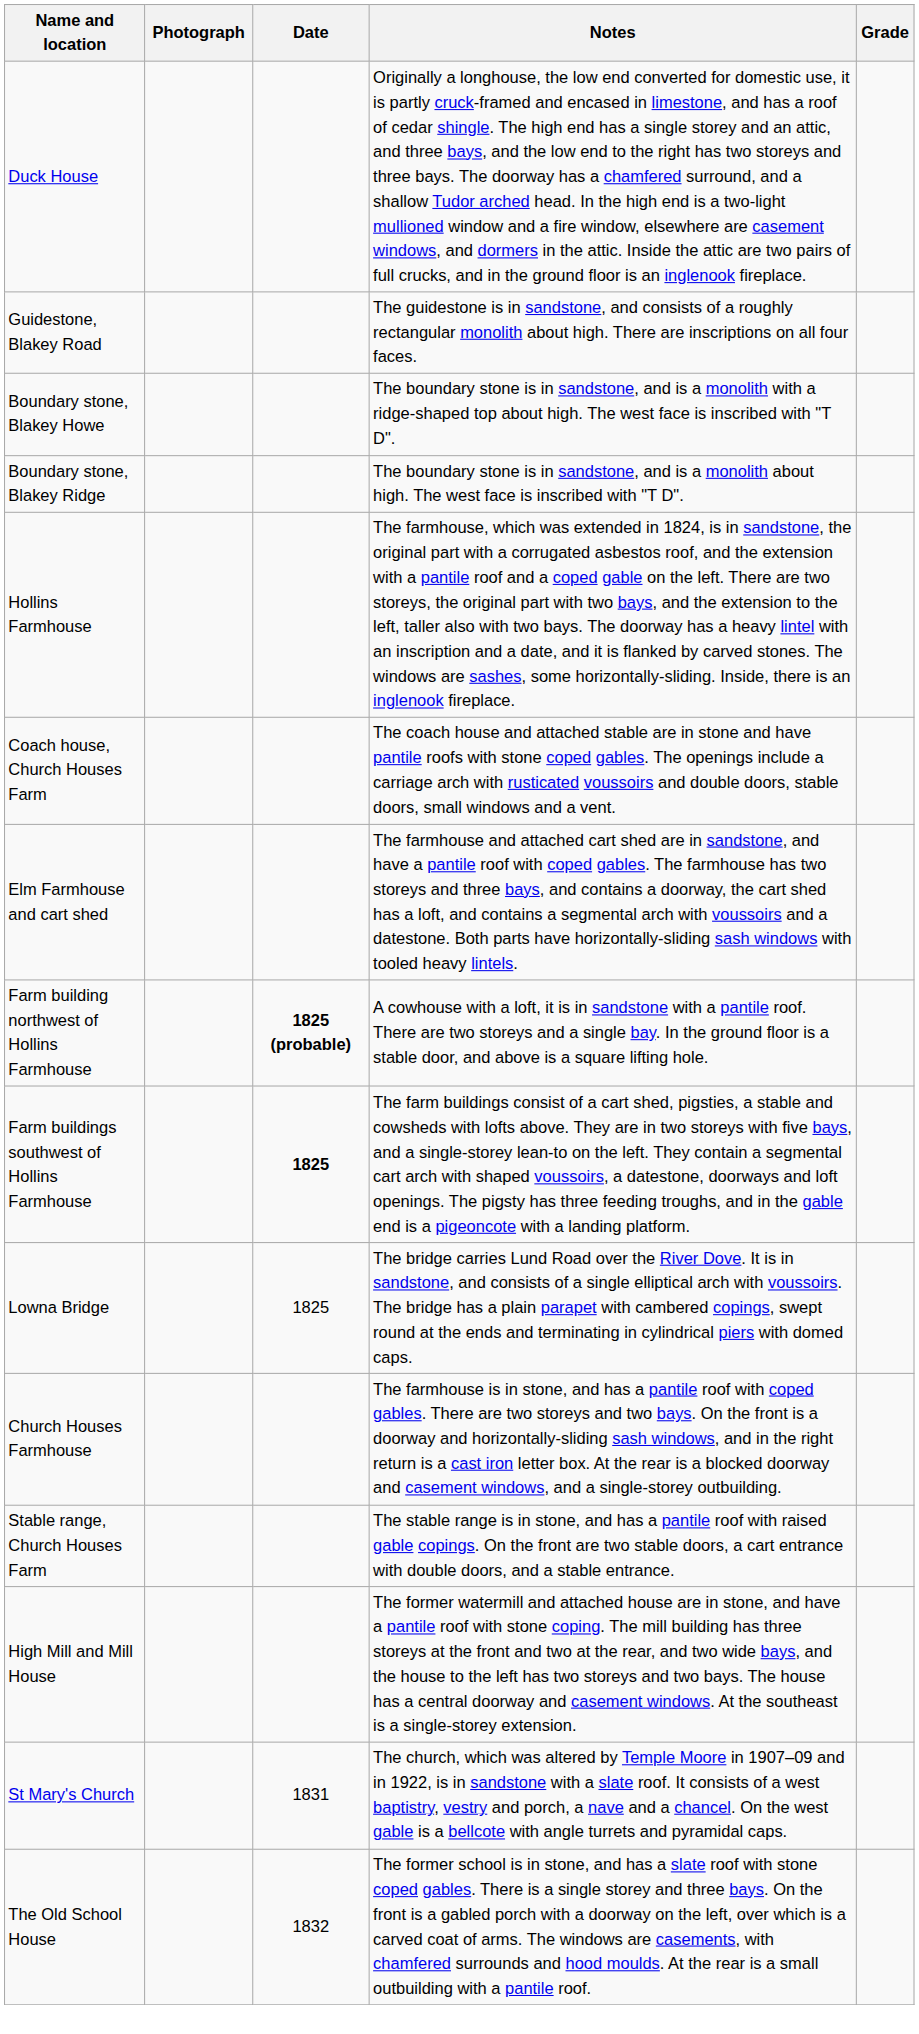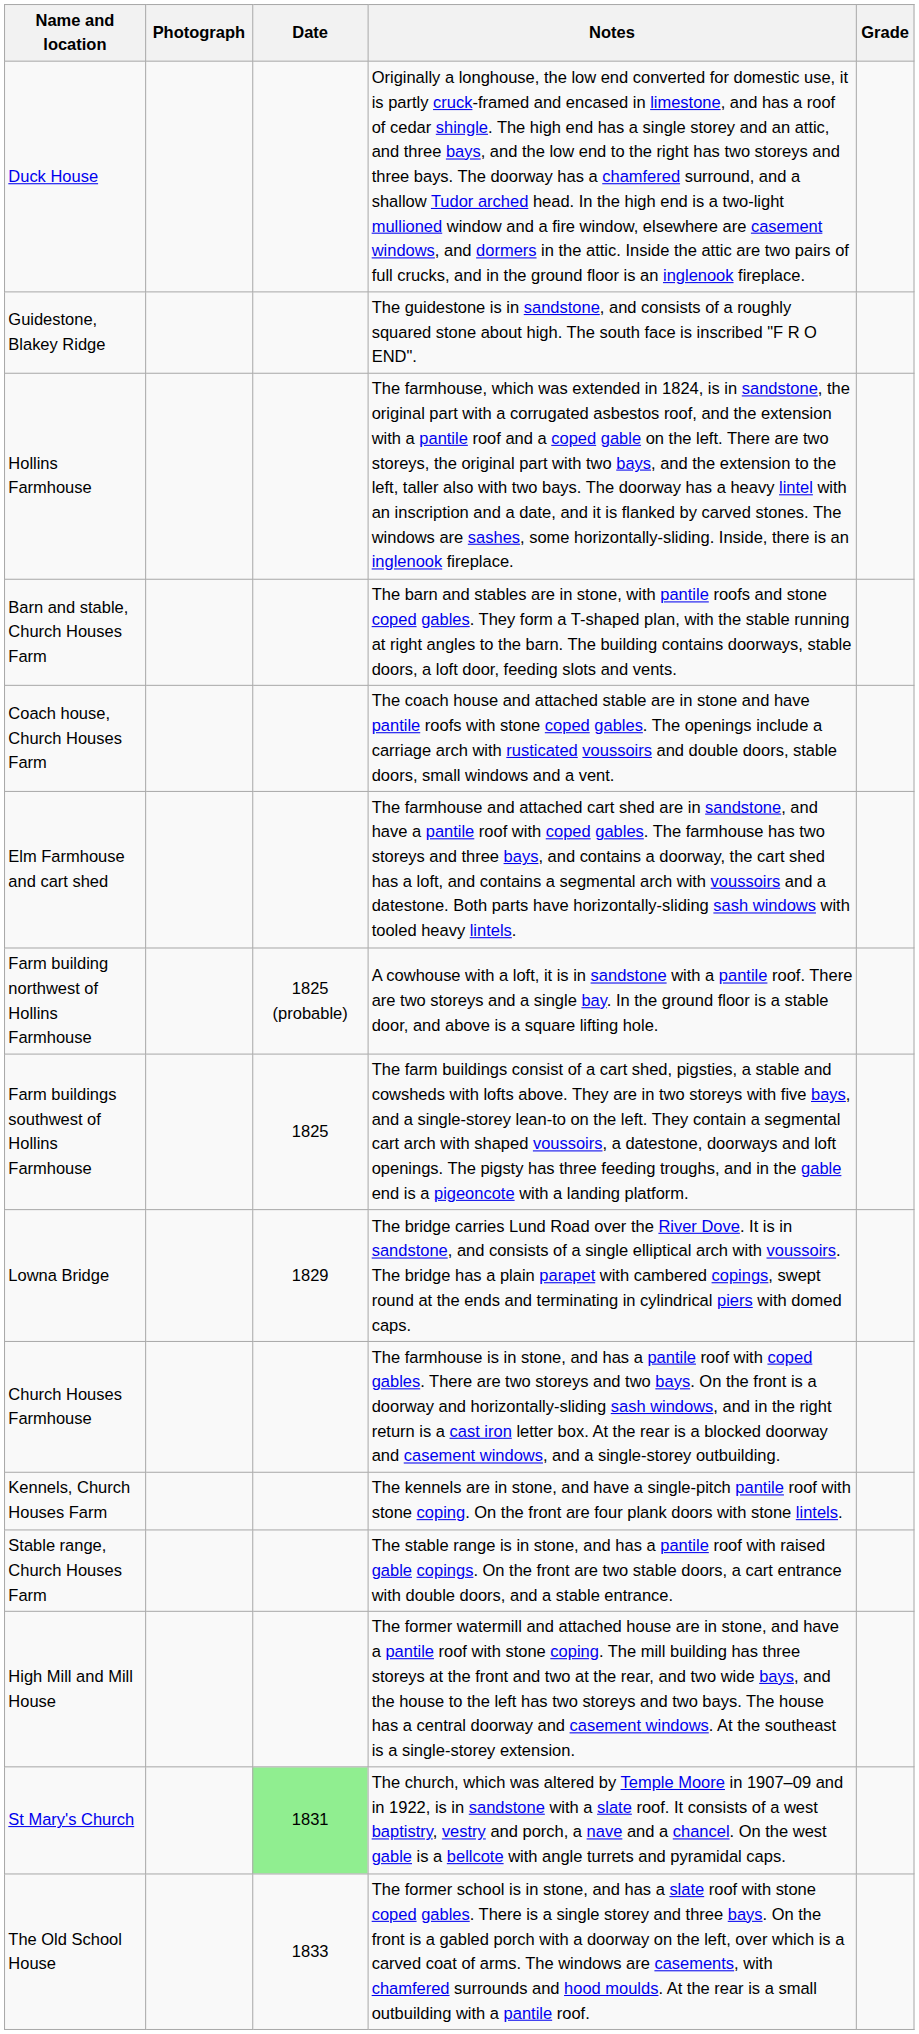 <table class="wikitable sortable plainrowheaders" style="width:100%; border:0px; text-align:left; line-height:150%">
 <tr>
 <th scope="col"  style="width:150px">Name and location</th>
 <th scope="col"  style="width:100px" class="unsortable">Photograph</th>
 <th scope="col"  style="width:120px">Date</th>
 <th scope="col"  style="width:650px" class="unsortable">Notes</th>
 <th scope="col"  style="width:50px">Grade</th>
 </tr>
 <tr>
 <td><a href='#'>Duck House</a><br><small></small></td>
 <td></td>
 <td align="center"></td>
 <td>Originally a longhouse, the low end converted for domestic use, it is partly <a href='#'>cruck</a>-framed and encased in <a href='#'>limestone</a>, and has a roof of cedar <a href='#'>shingle</a>.  The high end has a single storey and an attic, and three <a href='#'>bays</a>, and the low end to the right has two storeys and three bays.  The doorway has a <a href='#'>chamfered</a> surround, and a shallow <a href='#'>Tudor arched</a> head.  In the high end is a two-light <a href='#'>mullioned</a> window and a fire window, elsewhere are <a href='#'>casement windows</a>, and <a href='#'>dormers</a> in the attic.  Inside the attic are two pairs of full crucks, and in the ground floor is an <a href='#'>inglenook</a> fireplace.</td>
 <td align="center" ></td>
 </tr>
 <tr>
-<td>Guidestone, Blakey Road<br><small></small></td>
+<td>Guidestone, Blakey Ridge<br><small></small></td>
 <td></td>
 <td align="center"></td>
-<td>The guidestone is in <a href='#'>sandstone</a>, and consists of a roughly rectangular <a href='#'>monolith</a> about  high.  There are inscriptions on all four faces.</td>
-<td align="center" ></td>
-</tr>
-<tr>
-<td>Boundary stone, Blakey Howe<br><small></small></td>
-<td></td>
-<td align="center"></td>
-<td>The boundary stone is in <a href='#'>sandstone</a>, and is a <a href='#'>monolith</a> with a ridge-shaped top about  high.  The west face is inscribed with "T D".</td>
-<td align="center" ></td>
-</tr>
-<tr>
-<td>Boundary stone, Blakey Ridge<br><small></small></td>
-<td></td>
-<td align="center"></td>
-<td>The boundary stone is in <a href='#'>sandstone</a>, and is a <a href='#'>monolith</a> about  high.  The west face is inscribed with "T D".</td>
+<td>The guidestone is in <a href='#'>sandstone</a>, and consists of a roughly squared stone about  high.  The south face is inscribed "F R O END".</td>
 <td align="center" ></td>
 </tr>
 <tr>
 <td>Hollins Farmhouse<br><small></small></td>
 <td></td>
 <td align="center"></td>
 <td>The farmhouse, which was extended in 1824, is in <a href='#'>sandstone</a>, the original part with a corrugated asbestos roof, and the extension with a <a href='#'>pantile</a> roof and a <a href='#'>coped</a> <a href='#'>gable</a> on the left.  There are two storeys, the original part with two <a href='#'>bays</a>, and the extension to the left, taller also with two bays.  The doorway has a heavy <a href='#'>lintel</a> with an inscription and a date, and it is flanked by carved stones.  The windows are <a href='#'>sashes</a>, some horizontally-sliding.  Inside, there is an <a href='#'>inglenook</a> fireplace.</td>
+<td align="center" ></td>
+</tr>
+<tr>
+<td>Barn and stable,<br>Church Houses Farm<br><small></small></td>
+<td></td>
+<td align="center"></td>
+<td>The barn and stables are in stone, with <a href='#'>pantile</a> roofs and stone <a href='#'>coped</a> <a href='#'>gables</a>.  They form a T-shaped plan, with the stable running at right angles to the barn.  The building contains doorways, stable doors, a loft door, feeding slots and vents.</td>
 <td align="center" ></td>
 </tr>
 <tr>
 <td>Coach house, Church Houses Farm<br><small></small></td>
 <td></td>
 <td align="center"></td>
 <td>The coach house and attached stable are in stone and have <a href='#'>pantile</a> roofs with stone <a href='#'>coped</a> <a href='#'>gables</a>.  The openings include a carriage arch with <a href='#'>rusticated</a> <a href='#'>voussoirs</a> and double doors, stable doors, small windows and a vent.</td>
 <td align="center" ></td>
 </tr>
 <tr>
 <td>Elm Farmhouse and cart shed<br><small></small></td>
 <td></td>
 <td align="center"></td>
 <td>The farmhouse and attached cart shed are in <a href='#'>sandstone</a>, and have a <a href='#'>pantile</a> roof with <a href='#'>coped</a> <a href='#'>gables</a>.  The farmhouse has two storeys and three <a href='#'>bays</a>, and contains a doorway, the cart shed has a loft, and contains a segmental arch with <a href='#'>voussoirs</a> and a datestone. Both parts have horizontally-sliding <a href='#'>sash windows</a> with tooled heavy <a href='#'>lintels</a>.</td>
 <td align="center" ></td>
 </tr>
 <tr>
 <td>Farm building northwest of Hollins Farmhouse<br><small></small></td>
 <td></td>
-<td align="center"><strong>1825 (probable)</strong></td>
+<td align="center">1825 (probable)</td>
 <td>A cowhouse with a loft, it is in <a href='#'>sandstone</a> with a <a href='#'>pantile</a> roof.  There are two storeys and a single <a href='#'>bay</a>.  In the ground floor is a stable door, and above is a square lifting hole.</td>
 <td align="center" ></td>
 </tr>
 <tr>
 <td>Farm buildings southwest of Hollins Farmhouse<br><small></small></td>
 <td></td>
-<td align="center"><strong>1825</strong></td>
+<td align="center">1825</td>
 <td>The farm buildings consist of a cart shed, pigsties, a stable and cowsheds with lofts above.  They are in two storeys with five <a href='#'>bays</a>, and a single-storey lean-to on the left. They contain a segmental cart arch with shaped <a href='#'>voussoirs</a>, a datestone, doorways and loft openings.  The pigsty has three feeding troughs, and in the <a href='#'>gable</a> end is a <a href='#'>pigeoncote</a> with a landing platform.</td>
 <td align="center" ></td>
 </tr>
 <tr>
 <td>Lowna Bridge<br><small></small></td>
 <td></td>
-<td align="center">1825</td>
+<td align="center">1829</td>
 <td>The bridge carries Lund Road over the <a href='#'>River Dove</a>.  It is in <a href='#'>sandstone</a>, and consists of a single elliptical arch with <a href='#'>voussoirs</a>.  The bridge has a plain <a href='#'>parapet</a> with cambered <a href='#'>copings</a>, swept round at the ends and terminating in cylindrical <a href='#'>piers</a> with domed caps.</td>
 <td align="center" ></td>
 </tr>
 <tr>
 <td>Church Houses Farmhouse<br><small></small></td>
 <td></td>
 <td align="center"></td>
 <td>The farmhouse is in stone, and has a <a href='#'>pantile</a> roof with <a href='#'>coped</a> <a href='#'>gables</a>.  There are two storeys and two <a href='#'>bays</a>.  On the front is a doorway and horizontally-sliding <a href='#'>sash windows</a>, and in the right return is a <a href='#'>cast iron</a> letter box.  At the rear is a blocked doorway and <a href='#'>casement windows</a>, and a single-storey outbuilding.</td>
+<td align="center" ></td>
+</tr>
+<tr>
+<td>Kennels, Church Houses Farm<br><small></small></td>
+<td></td>
+<td align="center"></td>
+<td>The kennels are in stone, and have a single-pitch <a href='#'>pantile</a> roof with stone <a href='#'>coping</a>.  On the front are four plank doors with stone <a href='#'>lintels</a>.</td>
 <td align="center" ></td>
 </tr>
 <tr>
 <td>Stable range, Church Houses Farm<br><small></small></td>
 <td></td>
 <td align="center"></td>
 <td>The stable range is in stone, and has a <a href='#'>pantile</a> roof with raised <a href='#'>gable</a> <a href='#'>copings</a>.  On the front are two stable doors, a cart entrance with double doors, and a stable entrance.</td>
 <td align="center" ></td>
 </tr>
 <tr>
 <td>High Mill and Mill House<br><small></small></td>
 <td></td>
 <td align="center"></td>
 <td>The former watermill and attached house are in stone, and have a <a href='#'>pantile</a> roof with stone <a href='#'>coping</a>.  The mill building has three storeys at the front and two at the rear, and two wide <a href='#'>bays</a>, and the house to the left has two storeys and two bays.  The house has a central doorway and <a href='#'>casement windows</a>.  At the southeast is a single-storey extension.</td>
 <td align="center" ></td>
 </tr>
 <tr>
 <td><a href='#'>St Mary's Church</a><br><small></small></td>
 <td></td>
-<td align="center">1831</td>
+<td align="center" style="background: lightgreen;">1831</td>
 <td>The church, which was altered by <a href='#'>Temple Moore</a> in 1907–09 and in 1922, is in <a href='#'>sandstone</a> with a <a href='#'>slate</a> roof.  It consists of a west <a href='#'>baptistry</a>, <a href='#'>vestry</a> and porch, a <a href='#'>nave</a> and a <a href='#'>chancel</a>.  On the west <a href='#'>gable</a> is a <a href='#'>bellcote</a> with angle turrets and pyramidal caps.</td>
 <td align="center" ></td>
 </tr>
 <tr>
 <td>The Old School House<br><small></small></td>
 <td></td>
-<td align="center">1832</td>
+<td align="center">1833</td>
 <td>The former school is in stone, and has a <a href='#'>slate</a> roof with stone <a href='#'>coped</a> <a href='#'>gables</a>.  There is a single storey and three <a href='#'>bays</a>.  On the front is a gabled porch with a doorway on the left, over which is a carved coat of arms. The windows are <a href='#'>casements</a>, with <a href='#'>chamfered</a> surrounds and <a href='#'>hood moulds</a>.  At the rear is a small outbuilding with a <a href='#'>pantile</a> roof.</td>
 <td align="center" ></td>
 </tr>
 <tr>
 </tr>
 </table>
